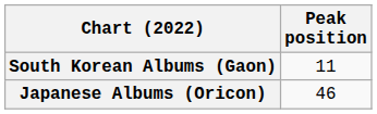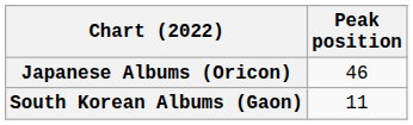 <table class="wikitable sortable plainrowheaders" style="text-align:center">
 <tr>
 <th scope="col">Chart (2022)</th>
 <th scope="col">Peak<br>position</th>
 </tr>
 <tr>
+<th scope="row">Japanese Albums (Oricon)</th>
+<td>46</td>
+</tr>
+<tr>
 <th scope="row">South Korean Albums (Gaon)</th>
 <td>11</td>
 </tr>
-<tr>
-<th scope="row">Japanese Albums (Oricon)</th>
-<td>46</td>
-</tr>
 </table>
